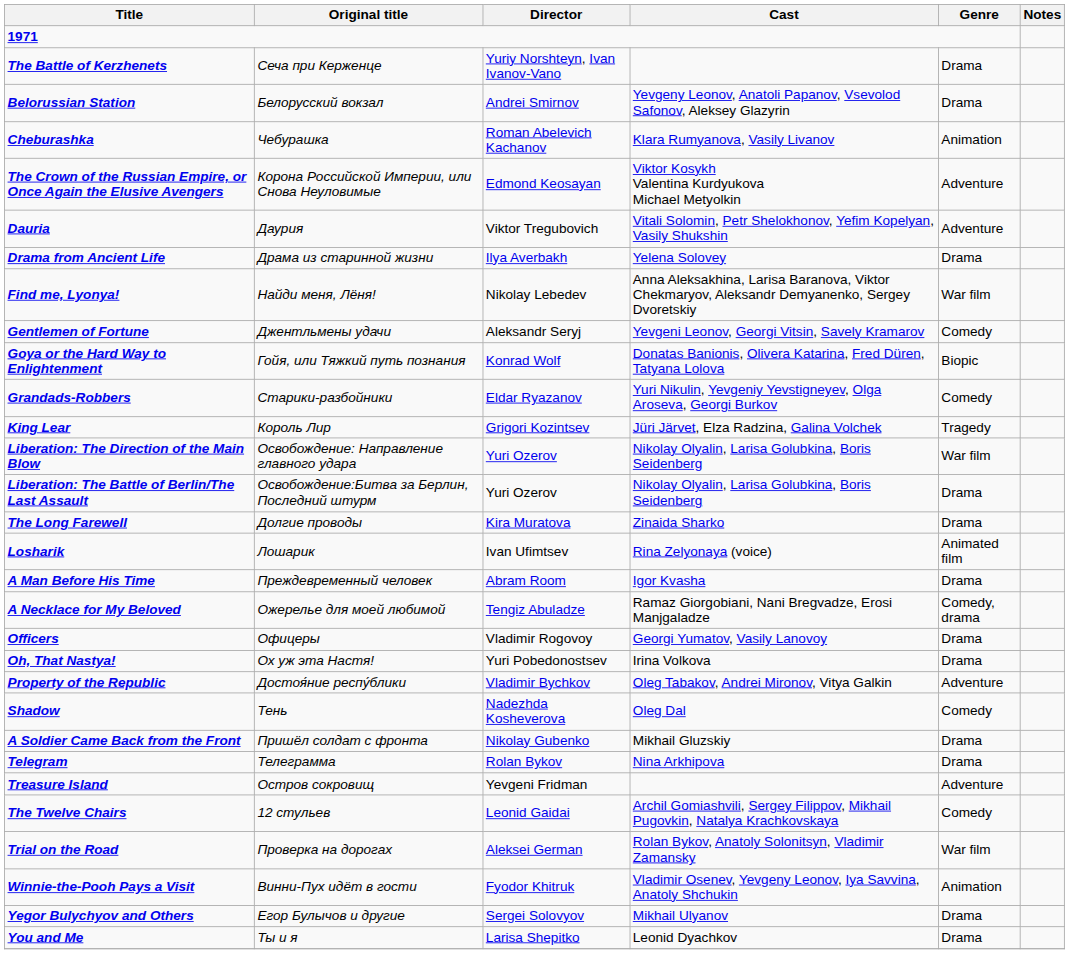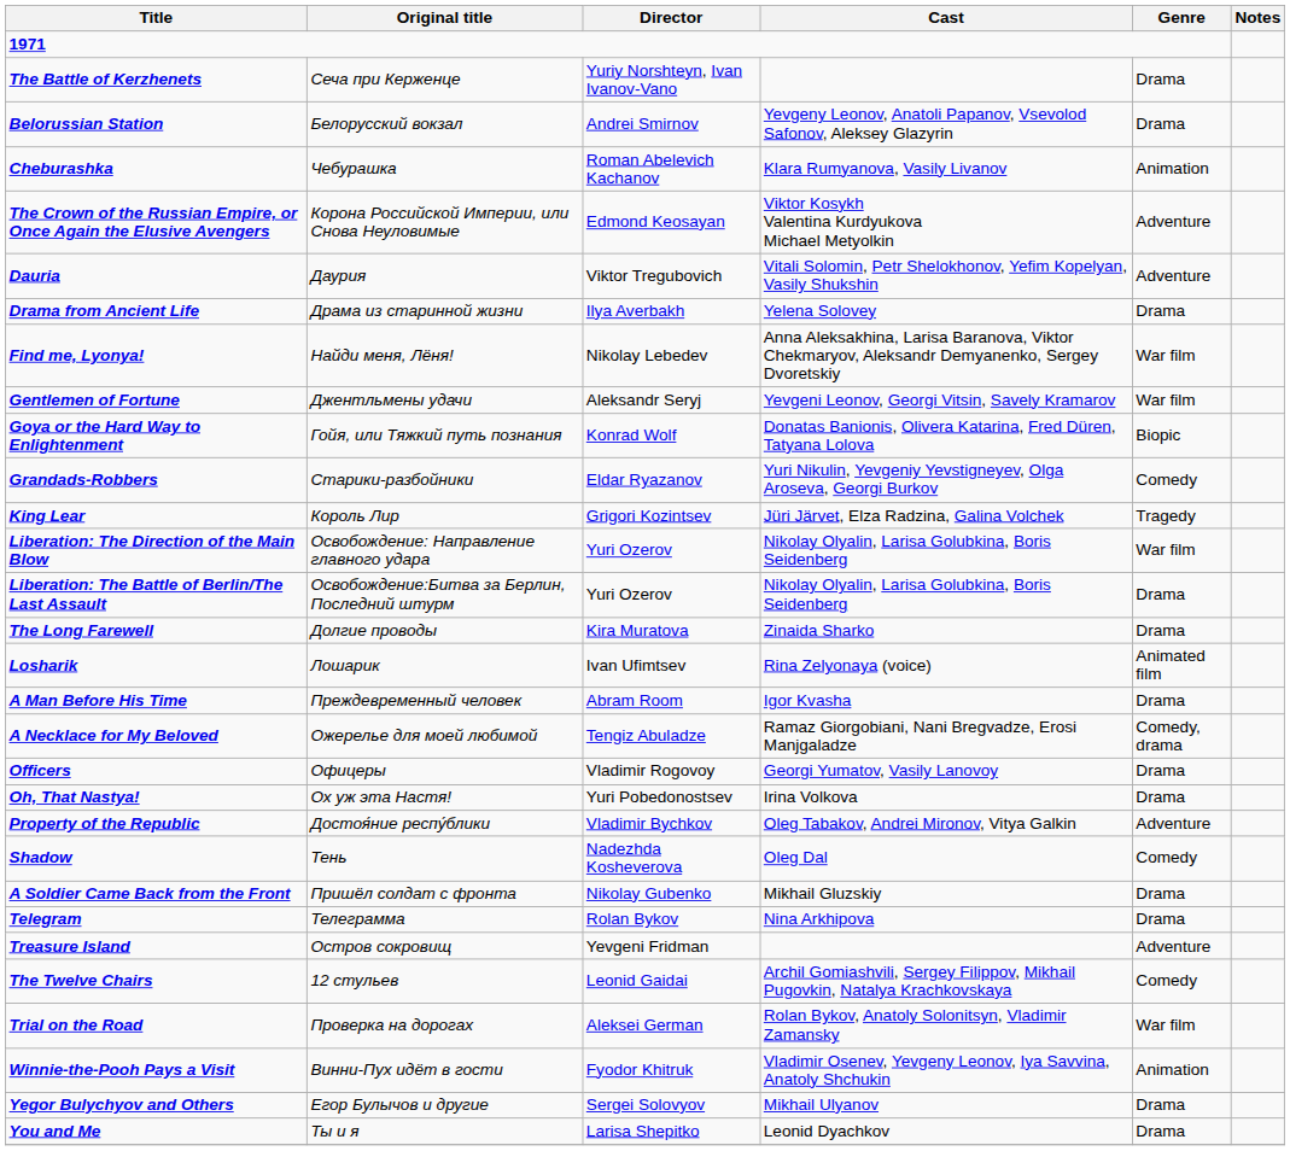 <table class="wikitable">
 <tr>
 <th>Title</th>
 <th>Original title</th>
 <th>Director</th>
 <th>Cast</th>
 <th>Genre</th>
 <th>Notes</th>
 </tr>
 <tr>
 <td colspan="5" ><strong><a href='#'>1971</a></strong></td>
 </tr>
 <tr>
 <td><strong><em><a href='#'>The Battle of Kerzhenets</a></em></strong></td>
 <td><em>Сеча при Керженце</em></td>
 <td><a href='#'>Yuriy Norshteyn</a>, <a href='#'>Ivan Ivanov-Vano</a></td>
 <td></td>
 <td>Drama</td>
 <td></td>
 </tr>
 <tr>
 <td><strong><em><a href='#'>Belorussian Station</a></em></strong></td>
 <td><em>Белорусский вокзал</em></td>
 <td><a href='#'>Andrei Smirnov</a></td>
 <td><a href='#'>Yevgeny Leonov</a>, <a href='#'>Anatoli Papanov</a>, <a href='#'>Vsevolod Safonov</a>, Aleksey Glazyrin</td>
 <td>Drama</td>
 <td></td>
 </tr>
 <tr>
 <td><strong><em><a href='#'>Cheburashka</a></em></strong></td>
 <td><em>Чебурашка</em></td>
 <td><a href='#'>Roman Abelevich Kachanov</a></td>
 <td><a href='#'>Klara Rumyanova</a>, <a href='#'>Vasily Livanov</a></td>
 <td>Animation</td>
 <td></td>
 </tr>
 <tr>
 <td><strong><em><a href='#'>The Crown of the Russian Empire, or Once Again the Elusive Avengers</a></em></strong></td>
 <td><em>Корона Российской Империи, или Снова Неуловимые</em></td>
 <td><a href='#'>Edmond Keosayan</a></td>
 <td><a href='#'>Viktor Kosykh</a><br>Valentina Kurdyukova<br>Michael Metyolkin</td>
 <td>Adventure</td>
 <td></td>
 </tr>
 <tr>
 <td><strong><em><a href='#'>Dauria</a></em></strong></td>
 <td><em>Даурия</em></td>
 <td>Viktor Tregubovich</td>
 <td><a href='#'>Vitali Solomin</a>, <a href='#'>Petr Shelokhonov</a>, <a href='#'>Yefim Kopelyan</a>, <a href='#'>Vasily Shukshin</a></td>
 <td>Adventure</td>
 <td></td>
 </tr>
 <tr>
 <td><strong><em><a href='#'>Drama from Ancient Life</a></em></strong></td>
 <td><em>Драма из старинной жизни</em></td>
 <td><a href='#'>Ilya Averbakh</a></td>
 <td><a href='#'>Yelena Solovey</a></td>
 <td>Drama</td>
 <td></td>
 </tr>
 <tr>
 <td><strong><em><a href='#'>Find me, Lyonya!</a></em></strong></td>
 <td><em>Найди меня, Лёня!</em></td>
 <td>Nikolay Lebedev</td>
 <td>Anna Aleksakhina, Larisa Baranova, Viktor Chekmaryov, Aleksandr Demyanenko, Sergey Dvoretskiy</td>
 <td>War film</td>
 <td></td>
 </tr>
 <tr>
 <td><strong><em><a href='#'>Gentlemen of Fortune</a></em></strong></td>
 <td><em>Джентльмены удачи</em></td>
 <td>Aleksandr Seryj</td>
 <td><a href='#'>Yevgeni Leonov</a>, <a href='#'>Georgi Vitsin</a>, <a href='#'>Savely Kramarov</a></td>
-<td>Comedy</td>
+<td>War film</td>
 <td></td>
 </tr>
 <tr>
 <td><strong><em><a href='#'>Goya or the Hard Way to Enlightenment</a></em></strong></td>
 <td><em>Гойя, или Тяжкий путь познания</em></td>
 <td><a href='#'>Konrad Wolf</a></td>
 <td><a href='#'>Donatas Banionis</a>, <a href='#'>Olivera Katarina</a>, <a href='#'>Fred Düren</a>, <a href='#'>Tatyana Lolova</a></td>
 <td>Biopic</td>
 <td></td>
 </tr>
 <tr>
 <td><strong><em><a href='#'>Grandads-Robbers</a></em></strong></td>
 <td><em>Старики-разбойники</em></td>
 <td><a href='#'>Eldar Ryazanov</a></td>
 <td><a href='#'>Yuri Nikulin</a>, <a href='#'>Yevgeniy Yevstigneyev</a>, <a href='#'>Olga Aroseva</a>, <a href='#'>Georgi Burkov</a></td>
 <td>Comedy</td>
 <td></td>
 </tr>
 <tr>
 <td><strong><em><a href='#'>King Lear</a></em></strong></td>
 <td><em>Король Лир</em></td>
 <td><a href='#'>Grigori Kozintsev</a></td>
 <td><a href='#'>Jüri Järvet</a>, Elza Radzina, <a href='#'>Galina Volchek</a></td>
 <td>Tragedy</td>
 <td></td>
 </tr>
 <tr>
 <td><strong><em><a href='#'>Liberation: The Direction of the Main Blow</a></em></strong></td>
 <td><em>Освобождение: Направление главного удара</em></td>
 <td><a href='#'>Yuri Ozerov</a></td>
 <td><a href='#'>Nikolay Olyalin</a>, <a href='#'>Larisa Golubkina</a>, <a href='#'>Boris Seidenberg</a></td>
 <td>War film</td>
 <td></td>
 </tr>
 <tr>
 <td><strong><em><a href='#'>Liberation: The Battle of Berlin/The Last Assault</a></em></strong></td>
 <td><em>Освобождение:Битва за Берлин, Последний штурм</em></td>
 <td>Yuri Ozerov</td>
 <td><a href='#'>Nikolay Olyalin</a>, <a href='#'>Larisa Golubkina</a>, <a href='#'>Boris Seidenberg</a></td>
 <td>Drama</td>
 <td></td>
 </tr>
 <tr>
 <td><strong><em><a href='#'>The Long Farewell</a></em></strong></td>
 <td><em>Долгие проводы</em></td>
 <td><a href='#'>Kira Muratova</a></td>
 <td><a href='#'>Zinaida Sharko</a></td>
 <td>Drama</td>
 <td></td>
 </tr>
 <tr>
 <td><strong><em><a href='#'>Losharik</a></em></strong></td>
 <td><em>Лошарик</em></td>
 <td>Ivan Ufimtsev</td>
 <td><a href='#'>Rina Zelyonaya</a> (voice)</td>
 <td>Animated film</td>
 <td></td>
 </tr>
 <tr>
 <td><strong><em><a href='#'>A Man Before His Time</a></em></strong></td>
 <td><em>Преждевременный человек</em></td>
 <td><a href='#'>Abram Room</a></td>
 <td><a href='#'>Igor Kvasha</a></td>
 <td>Drama</td>
 <td></td>
 </tr>
 <tr>
 <td><strong><em><a href='#'>A Necklace for My Beloved</a></em></strong></td>
 <td><em>Ожерелье для моей любимой</em></td>
 <td><a href='#'>Tengiz Abuladze</a></td>
 <td>Ramaz Giorgobiani, Nani Bregvadze, Erosi Manjgaladze</td>
 <td>Comedy, drama</td>
 <td></td>
 </tr>
 <tr>
 <td><strong><em><a href='#'>Officers</a></em></strong></td>
 <td><em>Офицеры</em></td>
 <td>Vladimir Rogovoy</td>
 <td><a href='#'>Georgi Yumatov</a>, <a href='#'>Vasily Lanovoy</a></td>
 <td>Drama</td>
 <td></td>
 </tr>
 <tr>
 <td><strong><em><a href='#'>Oh, That Nastya!</a></em></strong></td>
 <td><em>Ох уж эта Настя!</em></td>
 <td>Yuri Pobedonostsev</td>
 <td>Irina Volkova</td>
 <td>Drama</td>
 <td></td>
 </tr>
 <tr>
 <td><strong><em><a href='#'>Property of the Republic</a></em></strong></td>
 <td><em>Достоя́ние респу́блики</em></td>
 <td><a href='#'>Vladimir Bychkov</a></td>
 <td><a href='#'>Oleg Tabakov</a>, <a href='#'>Andrei Mironov</a>, Vitya Galkin</td>
 <td>Adventure</td>
 <td></td>
 </tr>
 <tr>
 <td><strong><em><a href='#'>Shadow</a></em></strong></td>
 <td><em>Тень</em></td>
 <td><a href='#'>Nadezhda Kosheverova</a></td>
 <td><a href='#'>Oleg Dal</a></td>
 <td>Comedy</td>
 <td></td>
 </tr>
 <tr>
 <td><strong><em><a href='#'>A Soldier Came Back from the Front</a></em></strong></td>
 <td><em>Пришёл солдат с фронта</em></td>
 <td><a href='#'>Nikolay Gubenko</a></td>
 <td>Mikhail Gluzskiy</td>
 <td>Drama</td>
 <td></td>
 </tr>
 <tr>
 <td><strong><em><a href='#'>Telegram</a></em></strong></td>
 <td><em>Телеграмма</em></td>
 <td><a href='#'>Rolan Bykov</a></td>
 <td><a href='#'>Nina Arkhipova</a></td>
 <td>Drama</td>
 <td></td>
 </tr>
 <tr>
 <td><strong><em><a href='#'>Treasure Island</a></em></strong></td>
 <td><em>Остров сокровищ</em></td>
 <td>Yevgeni Fridman</td>
 <td></td>
 <td>Adventure</td>
 <td></td>
 </tr>
 <tr>
 <td><strong><em><a href='#'>The Twelve Chairs</a></em></strong></td>
 <td><em>12 стульев</em></td>
 <td><a href='#'>Leonid Gaidai</a></td>
 <td><a href='#'>Archil Gomiashvili</a>, <a href='#'>Sergey Filippov</a>, <a href='#'>Mikhail Pugovkin</a>, <a href='#'>Natalya Krachkovskaya</a></td>
 <td>Comedy</td>
 <td></td>
 </tr>
 <tr>
 <td><strong><em><a href='#'>Trial on the Road</a></em></strong></td>
 <td><em>Проверка на дорогах</em></td>
 <td><a href='#'>Aleksei German</a></td>
 <td><a href='#'>Rolan Bykov</a>, <a href='#'>Anatoly Solonitsyn</a>, <a href='#'>Vladimir Zamansky</a></td>
 <td>War film</td>
 <td></td>
 </tr>
 <tr>
 <td><strong><em><a href='#'>Winnie-the-Pooh Pays a Visit</a></em></strong></td>
 <td><em>Винни-Пух идёт в гости</em></td>
 <td><a href='#'>Fyodor Khitruk</a></td>
 <td><a href='#'>Vladimir Osenev</a>, <a href='#'>Yevgeny Leonov</a>, <a href='#'>Iya Savvina</a>, <a href='#'>Anatoly Shchukin</a></td>
 <td>Animation</td>
 <td></td>
 </tr>
 <tr>
 <td><strong><em><a href='#'>Yegor Bulychyov and Others</a></em></strong></td>
 <td><em>Егор Булычов и другие</em></td>
 <td><a href='#'>Sergei Solovyov</a></td>
 <td><a href='#'>Mikhail Ulyanov</a></td>
 <td>Drama</td>
 <td></td>
 </tr>
 <tr>
 <td><strong><em><a href='#'>You and Me</a></em></strong></td>
 <td><em>Ты и я</em></td>
 <td><a href='#'>Larisa Shepitko</a></td>
 <td>Leonid Dyachkov</td>
 <td>Drama</td>
 <td></td>
 </tr>
 <tr>
 </tr>
 </table>
